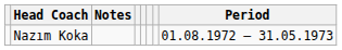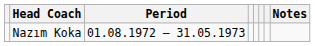 <table class="wikitable" style="text-align: left;">
 <tr>
 <th></th>
 <th>Head Coach</th>
-<th>Notes</th>
+<th>Period</th>
 <th></th>
 <th></th>
 <th></th>
 <th></th>
-<th>Period</th>
+<th>Notes</th>
 </tr>
 <tr>
 <td></td>
 <td>Nazım Koka</td>
-<td></td>
+<td>01.08.1972 – 31.05.1973</td>
 <td align="center"></td>
 <td align="center"></td>
 <td align="center"></td>
 <td align="center"></td>
-<td>01.08.1972 – 31.05.1973</td>
+<td></td>
 </tr>
 </table>
